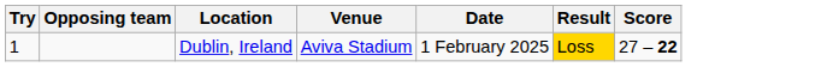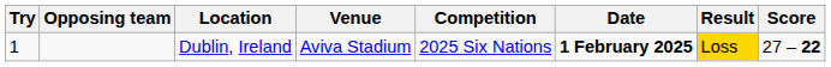 <table class="wikitable" style="font-size:100%">
 <tr>
 <th>Try</th>
 <th>Opposing team</th>
 <th>Location</th>
 <th>Venue</th>
+<th>Competition</th>
 <th>Date</th>
 <th>Result</th>
 <th>Score</th>
 </tr>
 <tr>
 <td>1</td>
 <td></td>
 <td><a href='#'>Dublin</a>, <a href='#'>Ireland</a></td>
 <td><a href='#'>Aviva Stadium</a></td>
-<td>1 February 2025</td>
+<td><a href='#'>2025 Six Nations</a></td>
+<td><strong>1 February 2025</strong></td>
 <td style="background: gold;">Loss</td>
 <td>27 – <strong>22</strong></td>
 </tr>
 </table>
